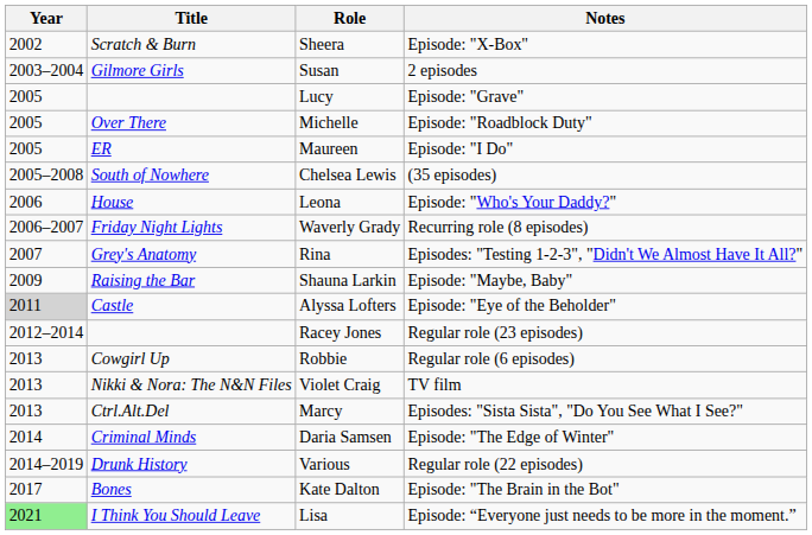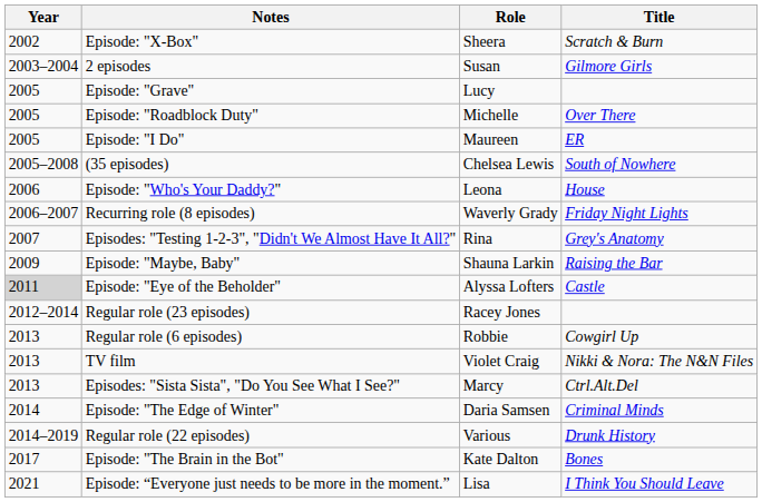 <table class="wikitable sortable">
 <tr>
 <th>Year</th>
+<th class="unsortable">Notes</th>
+<th>Role</th>
 <th>Title</th>
-<th>Role</th>
-<th class="unsortable">Notes</th>
 </tr>
 <tr>
 <td>2002</td>
+<td>Episode: "X-Box"</td>
+<td>Sheera</td>
 <td><em>Scratch & Burn</em></td>
-<td>Sheera</td>
-<td>Episode: "X-Box"</td>
 </tr>
 <tr>
 <td>2003–2004</td>
+<td>2 episodes</td>
+<td>Susan</td>
 <td><em><a href='#'>Gilmore Girls</a></em></td>
-<td>Susan</td>
-<td>2 episodes</td>
 </tr>
 <tr>
 <td>2005</td>
+<td>Episode: "Grave"</td>
+<td>Lucy</td>
 <td><em></em></td>
-<td>Lucy</td>
-<td>Episode: "Grave"</td>
 </tr>
 <tr>
 <td>2005</td>
+<td>Episode: "Roadblock Duty"</td>
+<td>Michelle</td>
 <td><em><a href='#'>Over There</a></em></td>
-<td>Michelle</td>
-<td>Episode: "Roadblock Duty"</td>
 </tr>
 <tr>
 <td>2005</td>
+<td>Episode: "I Do"</td>
+<td>Maureen</td>
 <td><em><a href='#'>ER</a></em></td>
-<td>Maureen</td>
-<td>Episode: "I Do"</td>
 </tr>
 <tr>
 <td>2005–2008</td>
+<td>(35 episodes)</td>
+<td>Chelsea Lewis</td>
 <td><em><a href='#'>South of Nowhere</a></em></td>
-<td>Chelsea Lewis</td>
-<td>(35 episodes)</td>
 </tr>
 <tr>
 <td>2006</td>
+<td>Episode: "<a href='#'>Who's Your Daddy?</a>"</td>
+<td>Leona</td>
 <td><em><a href='#'>House</a></em></td>
-<td>Leona</td>
-<td>Episode: "<a href='#'>Who's Your Daddy?</a>"</td>
 </tr>
 <tr>
 <td>2006–2007</td>
+<td>Recurring role (8 episodes)</td>
+<td>Waverly Grady</td>
 <td><em><a href='#'>Friday Night Lights</a></em></td>
-<td>Waverly Grady</td>
-<td>Recurring role (8 episodes)</td>
 </tr>
 <tr>
 <td>2007</td>
+<td>Episodes: "Testing 1-2-3", "<a href='#'>Didn't We Almost Have It All?</a>"</td>
+<td>Rina</td>
 <td><em><a href='#'>Grey's Anatomy</a></em></td>
-<td>Rina</td>
-<td>Episodes: "Testing 1-2-3", "<a href='#'>Didn't We Almost Have It All?</a>"</td>
 </tr>
 <tr>
 <td>2009</td>
+<td>Episode: "Maybe, Baby"</td>
+<td>Shauna Larkin</td>
 <td><em><a href='#'>Raising the Bar</a></em></td>
-<td>Shauna Larkin</td>
-<td>Episode: "Maybe, Baby"</td>
 </tr>
 <tr>
 <td style="background: lightgrey;">2011</td>
+<td>Episode: "Eye of the Beholder"</td>
+<td>Alyssa Lofters</td>
 <td><em><a href='#'>Castle</a></em></td>
-<td>Alyssa Lofters</td>
-<td>Episode: "Eye of the Beholder"</td>
 </tr>
 <tr>
 <td>2012–2014</td>
+<td>Regular role (23 episodes)</td>
+<td>Racey Jones</td>
 <td><em></em></td>
-<td>Racey Jones</td>
-<td>Regular role (23 episodes)</td>
 </tr>
 <tr>
 <td>2013</td>
+<td>Regular role (6 episodes)</td>
+<td>Robbie</td>
 <td><em>Cowgirl Up</em></td>
-<td>Robbie</td>
-<td>Regular role (6 episodes)</td>
 </tr>
 <tr>
 <td>2013</td>
+<td>TV film</td>
+<td>Violet Craig</td>
 <td><em>Nikki & Nora: The N&N Files</em></td>
-<td>Violet Craig</td>
-<td>TV film</td>
 </tr>
 <tr>
 <td>2013</td>
+<td>Episodes: "Sista Sista", "Do You See What I See?"</td>
+<td>Marcy</td>
 <td><em>Ctrl.Alt.Del</em></td>
-<td>Marcy</td>
-<td>Episodes: "Sista Sista", "Do You See What I See?"</td>
 </tr>
 <tr>
 <td>2014</td>
+<td>Episode: "The Edge of Winter"</td>
+<td>Daria Samsen</td>
 <td><em><a href='#'>Criminal Minds</a></em></td>
-<td>Daria Samsen</td>
-<td>Episode: "The Edge of Winter"</td>
 </tr>
 <tr>
 <td>2014–2019</td>
+<td>Regular role (22 episodes)</td>
+<td>Various</td>
 <td><em><a href='#'>Drunk History</a></em></td>
-<td>Various</td>
-<td>Regular role (22 episodes)</td>
 </tr>
 <tr>
 <td>2017</td>
+<td>Episode: "The Brain in the Bot"</td>
+<td>Kate Dalton</td>
 <td><em><a href='#'>Bones</a></em></td>
-<td>Kate Dalton</td>
-<td>Episode: "The Brain in the Bot"</td>
 </tr>
 <tr>
-<td style="background: lightgreen;">2021</td>
+<td>2021</td>
+<td>Episode: “Everyone just needs to be more in the moment.”</td>
+<td>Lisa</td>
 <td><em><a href='#'>I Think You Should Leave</a></em></td>
-<td>Lisa</td>
-<td>Episode: “Everyone just needs to be more in the moment.”</td>
 </tr>
 </table>
